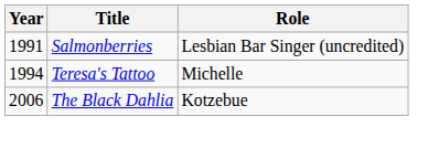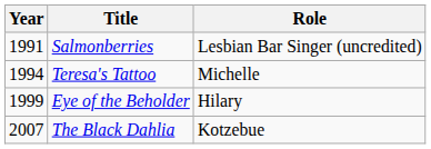 <table class="wikitable">
 <tr>
 <th>Year</th>
 <th>Title</th>
 <th>Role</th>
 </tr>
 <tr>
 <td>1991</td>
 <td><em><a href='#'>Salmonberries</a></em></td>
 <td>Lesbian Bar Singer (uncredited)</td>
 </tr>
 <tr>
 <td>1994</td>
 <td><em><a href='#'>Teresa's Tattoo</a></em></td>
 <td>Michelle</td>
 </tr>
 <tr>
-<td>2006</td>
+<td>1999</td>
+<td><em><a href='#'>Eye of the Beholder</a></em></td>
+<td>Hilary</td>
+</tr>
+<tr>
+<td>2007</td>
 <td><em><a href='#'>The Black Dahlia</a></em></td>
 <td>Kotzebue</td>
 </tr>
 </table>
